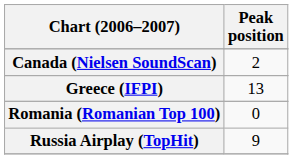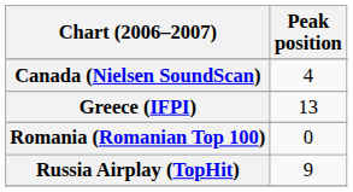 <table class="wikitable plainrowheaders sortable" style="text-align:center">
 <tr>
 <th>Chart (2006–2007)</th>
 <th>Peak<br>position</th>
 </tr>
 <tr>
 </tr>
 <tr>
 </tr>
 <tr>
 </tr>
 <tr>
 </tr>
 <tr>
 </tr>
 <tr>
 <th scope="row">Canada (<a href='#'>Nielsen SoundScan</a>)</th>
-<td>2</td>
+<td>4</td>
 </tr>
 <tr>
 </tr>
 <tr>
 </tr>
 <tr>
 </tr>
 <tr>
 </tr>
 <tr>
 </tr>
 <tr>
 </tr>
 <tr>
 </tr>
 <tr>
 <th scope="row">Greece (<a href='#'>IFPI</a>)</th>
 <td>13</td>
 </tr>
 <tr>
 </tr>
 <tr>
 </tr>
 <tr>
 </tr>
 <tr>
 </tr>
 <tr>
 </tr>
 <tr>
 </tr>
 <tr>
 </tr>
 <tr>
 </tr>
 <tr>
 </tr>
 <tr>
 <th scope="row">Romania (<a href='#'>Romanian Top 100</a>)</th>
 <td>0</td>
 </tr>
 <tr>
 <th scope="row">Russia Airplay (<a href='#'>TopHit</a>)</th>
 <td>9</td>
 </tr>
 <tr>
 </tr>
 <tr>
 </tr>
 <tr>
 </tr>
 <tr>
 </tr>
 <tr>
 </tr>
 <tr>
 </tr>
 <tr>
 </tr>
 <tr>
 </tr>
 <tr>
 </tr>
 <tr>
 </tr>
 <tr>
 </tr>
 </table>
